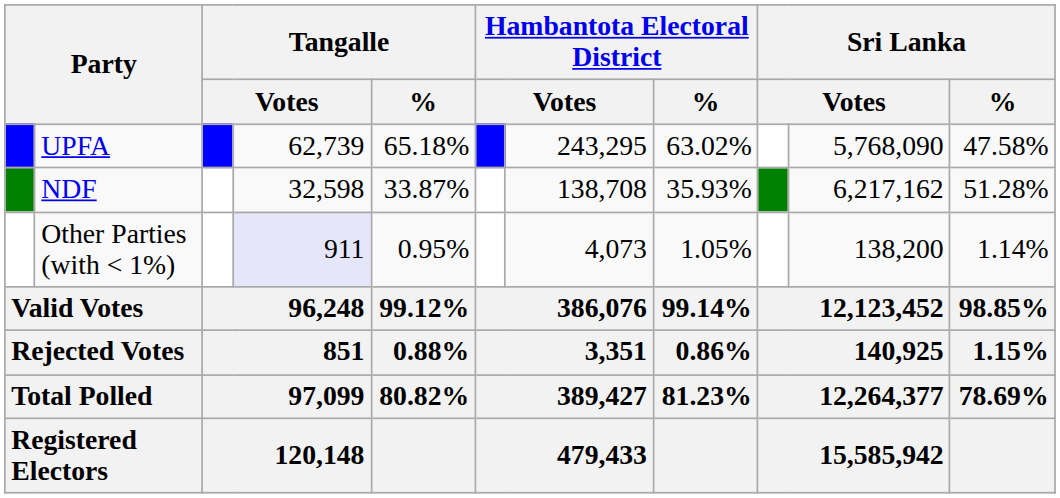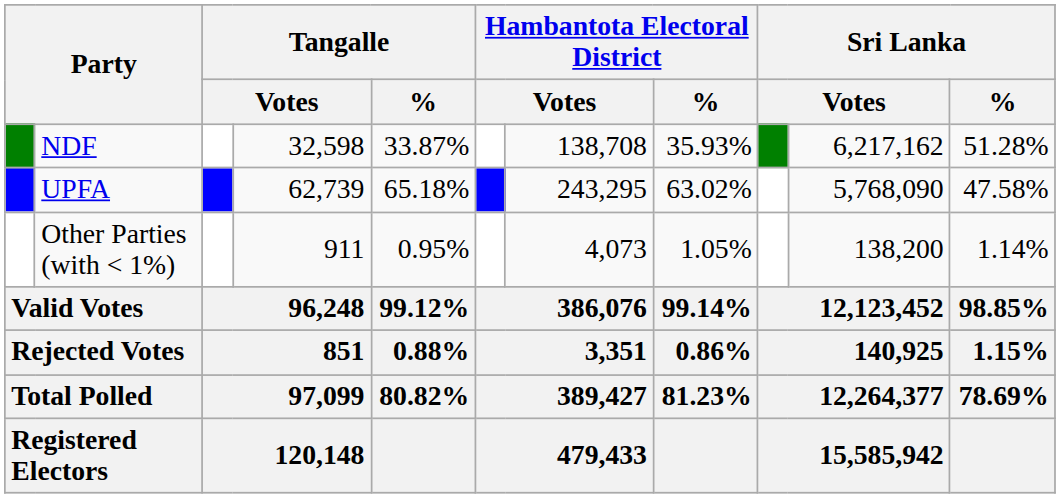 <table class="wikitable">
 <tr>
 <th colspan="2" width="144px"rowspan="2">Party</th>
 <th colspan="3" width="216px">Tangalle</th>
 <th colspan="3" width="216px"><a href='#'>Hambantota Electoral District</a></th>
 <th colspan="3" width="216px">Sri Lanka</th>
 </tr>
 <tr>
 <th colspan="2" width="144px">Votes</th>
 <th>%</th>
 <th colspan="2" width="144px">Votes</th>
 <th>%</th>
 <th colspan="2" width="144px">Votes</th>
 <th>%</th>
 </tr>
 <tr>
+<td style="background-color:green;" width="10px"></td>
+<td style="text-align:left;"><a href='#'>NDF</a></td>
+<td style="background-color:white;" width="10px"></td>
+<td style="text-align:right;">32,598</td>
+<td style="text-align:right;">33.87%</td>
+<td style="background-color:white;" width="10px"></td>
+<td style="text-align:right;">138,708</td>
+<td style="text-align:right;">35.93%</td>
+<td style="background-color:green;" width="10px"></td>
+<td style="text-align:right;">6,217,162</td>
+<td style="text-align:right;">51.28%</td>
+</tr>
+<tr>
 <td style="background-color:blue;" width="10px"></td>
 <td style="text-align:left;"><a href='#'>UPFA</a></td>
 <td style="background-color:blue;" width="10px"></td>
 <td style="text-align:right;">62,739</td>
 <td style="text-align:right;">65.18%</td>
 <td style="background-color:blue;" width="10px"></td>
 <td style="text-align:right;">243,295</td>
 <td style="text-align:right;">63.02%</td>
 <td style="background-color:white;" width="10px"></td>
 <td style="text-align:right;">5,768,090</td>
 <td style="text-align:right;">47.58%</td>
 </tr>
 <tr>
-<td style="background-color:green;" width="10px"></td>
-<td style="text-align:left;"><a href='#'>NDF</a></td>
-<td style="background-color:white;" width="10px"></td>
-<td style="text-align:right;">32,598</td>
-<td style="text-align:right;">33.87%</td>
-<td style="background-color:white;" width="10px"></td>
-<td style="text-align:right;">138,708</td>
-<td style="text-align:right;">35.93%</td>
-<td style="background-color:green;" width="10px"></td>
-<td style="text-align:right;">6,217,162</td>
-<td style="text-align:right;">51.28%</td>
-</tr>
-<tr>
 <td style="background-color:white;" width="10px"></td>
 <td style="text-align:left;">Other Parties (with < 1%)</td>
 <td style="background-color:white;" width="10px"></td>
-<td style="background: lavender; text-align:right;">911</td>
+<td style="text-align:right;">911</td>
 <td style="text-align:right;">0.95%</td>
 <td style="background-color:white;" width="10px"></td>
 <td style="text-align:right;">4,073</td>
 <td style="text-align:right;">1.05%</td>
 <td style="background-color:white;" width="10px"></td>
 <td style="text-align:right;">138,200</td>
 <td style="text-align:right;">1.14%</td>
 </tr>
 <tr>
 <th colspan="2" width="144px"style="text-align:left;">Valid Votes</th>
 <th style="text-align:right;"colspan="2" width="144px">96,248</th>
 <th style="text-align:right;">99.12%</th>
 <th style="text-align:right;"colspan="2" width="144px">386,076</th>
 <th style="text-align:right;">99.14%</th>
 <th style="text-align:right;"colspan="2" width="144px">12,123,452</th>
 <th style="text-align:right;">98.85%</th>
 </tr>
 <tr>
 <th colspan="2" width="144px"style="text-align:left;">Rejected Votes</th>
 <th style="text-align:right;"colspan="2" width="144px">851</th>
 <th style="text-align:right;">0.88%</th>
 <th style="text-align:right;"colspan="2" width="144px">3,351</th>
 <th style="text-align:right;">0.86%</th>
 <th style="text-align:right;"colspan="2" width="144px">140,925</th>
 <th style="text-align:right;">1.15%</th>
 </tr>
 <tr>
 <th colspan="2" width="144px"style="text-align:left;">Total Polled</th>
 <th style="text-align:right;"colspan="2" width="144px">97,099</th>
 <th style="text-align:right;">80.82%</th>
 <th style="text-align:right;"colspan="2" width="144px">389,427</th>
 <th style="text-align:right;">81.23%</th>
 <th style="text-align:right;"colspan="2" width="144px">12,264,377</th>
 <th style="text-align:right;">78.69%</th>
 </tr>
 <tr>
 <th colspan="2" width="144px"style="text-align:left;">Registered Electors</th>
 <th style="text-align:right;"colspan="2" width="144px">120,148</th>
 <th></th>
 <th style="text-align:right;"colspan="2" width="144px">479,433</th>
 <th></th>
 <th style="text-align:right;"colspan="2" width="144px">15,585,942</th>
 <th></th>
 </tr>
 </table>
